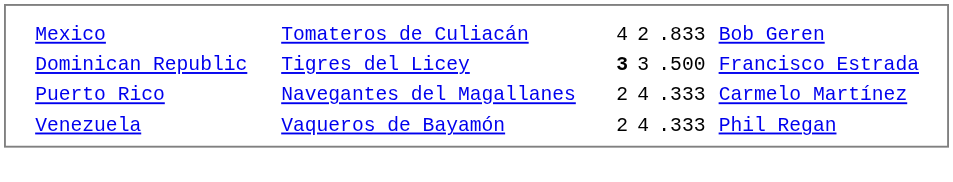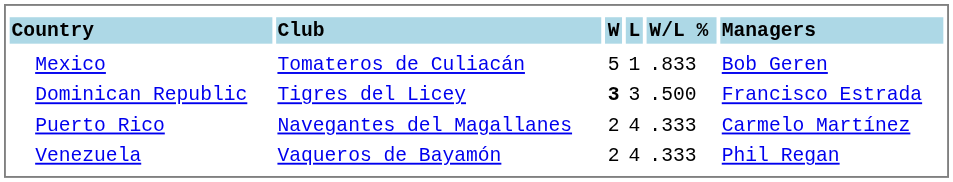 <table cellpadding="1" width="500px" style="font-size: 80%; border: 1px solid gray;">
 <tr align="center" style="font-size: larger;">
 <td colspan=6></td>
+</tr>
+<tr style="background:lightblue;">
+<td><strong>Country</strong></td>
+<td><strong>Club</strong></td>
+<td><strong>W</strong></td>
+<td><strong>L</strong></td>
+<td><strong>W/L %</strong></td>
+<td><strong>Managers</strong></td>
 </tr>
 <tr align="center" style="vertical-align: middle;" style="background:lightblue;">
 </tr>
 <tr>
 <td>   <a href='#'>Mexico</a></td>
 <td><a href='#'>Tomateros de Culiacán</a></td>
-<td>4</td>
-<td>2</td>
+<td>5</td>
+<td>1</td>
 <td>.833</td>
 <td><a href='#'>Bob Geren</a></td>
 </tr>
 <tr>
 <td>   <a href='#'>Dominican Republic</a></td>
 <td><a href='#'>Tigres del Licey</a></td>
 <td><strong>3</strong></td>
 <td>3</td>
 <td>.500</td>
 <td><a href='#'>Francisco Estrada</a></td>
 </tr>
 <tr>
 <td>   <a href='#'>Puerto Rico</a></td>
 <td><a href='#'>Navegantes del Magallanes</a></td>
 <td>2</td>
 <td>4</td>
 <td>.333</td>
 <td><a href='#'>Carmelo Martínez</a></td>
 </tr>
 <tr>
 <td>   <a href='#'>Venezuela</a></td>
 <td><a href='#'>Vaqueros de Bayamón</a></td>
 <td>2</td>
 <td>4</td>
 <td>.333</td>
 <td><a href='#'>Phil Regan</a></td>
 </tr>
 <tr>
 </tr>
 </table>
